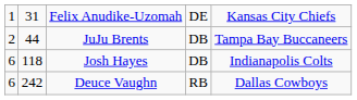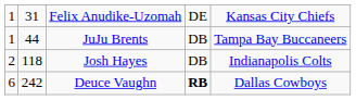 <table class="wikitable" style="text-align:center">
 <tr>
 <td>1</td>
 <td>31</td>
 <td><a href='#'>Felix Anudike-Uzomah</a></td>
 <td>DE</td>
 <td><a href='#'>Kansas City Chiefs</a></td>
 </tr>
 <tr>
-<td>2</td>
+<td>1</td>
 <td>44</td>
 <td><a href='#'>JuJu Brents</a></td>
 <td>DB</td>
 <td><a href='#'>Tampa Bay Buccaneers</a></td>
 </tr>
 <tr>
-<td>6</td>
+<td>2</td>
 <td>118</td>
 <td><a href='#'>Josh Hayes</a></td>
 <td>DB</td>
 <td><a href='#'>Indianapolis Colts</a></td>
 </tr>
 <tr>
 <td>6</td>
 <td>242</td>
 <td><a href='#'>Deuce Vaughn</a></td>
-<td>RB</td>
+<td><strong>RB</strong></td>
 <td><a href='#'>Dallas Cowboys</a></td>
 </tr>
 </table>
